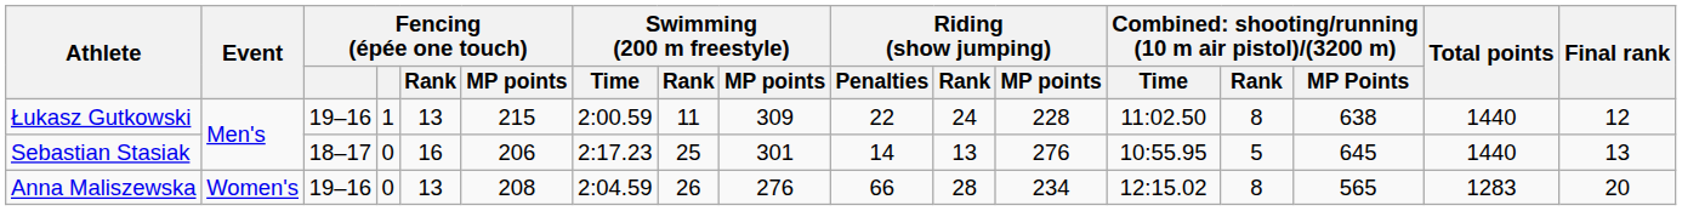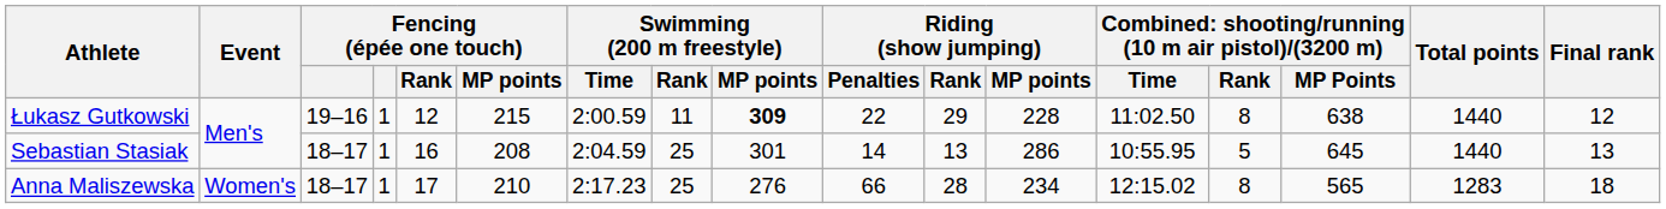 <table class="wikitable" style="text-align:center; font-size:90%">
 <tr>
 <th rowspan=2>Athlete</th>
 <th rowspan=2>Event</th>
 <th colspan=4>Fencing<br><span>(épée one touch)</span></th>
 <th colspan=3>Swimming<br><span>(200 m freestyle)</span></th>
 <th colspan=3>Riding<br><span>(show jumping)</span></th>
 <th colspan=3>Combined: shooting/running<br><span>(10 m air pistol)/(3200 m)</span></th>
 <th rowspan=2>Total points</th>
 <th rowspan=2>Final rank</th>
 </tr>
 <tr style="font-size:95%">
 <th></th>
 <th></th>
 <th>Rank</th>
 <th>MP points</th>
 <th>Time</th>
 <th>Rank</th>
 <th>MP points</th>
 <th>Penalties</th>
 <th>Rank</th>
 <th>MP points</th>
 <th>Time</th>
 <th>Rank</th>
 <th>MP Points</th>
 </tr>
 <tr>
 <td align=left><a href='#'>Łukasz Gutkowski</a></td>
 <td align=left rowspan=2><a href='#'>Men's</a></td>
 <td>19–16</td>
 <td>1</td>
-<td>13</td>
+<td>12</td>
 <td>215</td>
 <td>2:00.59</td>
 <td>11</td>
-<td>309</td>
+<td><strong>309</strong></td>
 <td>22</td>
-<td>24</td>
+<td>29</td>
 <td>228</td>
 <td>11:02.50</td>
 <td>8</td>
 <td>638</td>
 <td>1440</td>
 <td>12</td>
 </tr>
 <tr>
 <td align=left><a href='#'>Sebastian Stasiak</a></td>
 <td>18–17</td>
-<td>0</td>
+<td>1</td>
 <td>16</td>
-<td>206</td>
-<td>2:17.23</td>
+<td>208</td>
+<td>2:04.59</td>
 <td>25</td>
 <td>301</td>
 <td>14</td>
 <td>13</td>
-<td>276</td>
+<td>286</td>
 <td>10:55.95</td>
 <td>5</td>
 <td>645</td>
 <td>1440</td>
 <td>13</td>
 </tr>
 <tr>
 <td align=left><a href='#'>Anna Maliszewska</a></td>
 <td align=left><a href='#'>Women's</a></td>
-<td>19–16</td>
-<td>0</td>
-<td>13</td>
-<td>208</td>
-<td>2:04.59</td>
-<td>26</td>
+<td>18–17</td>
+<td>1</td>
+<td>17</td>
+<td>210</td>
+<td>2:17.23</td>
+<td>25</td>
 <td>276</td>
 <td>66</td>
 <td>28</td>
 <td>234</td>
 <td>12:15.02</td>
 <td>8</td>
 <td>565</td>
 <td>1283</td>
-<td>20</td>
+<td>18</td>
 </tr>
 </table>
